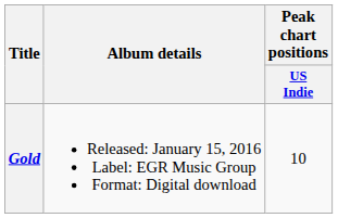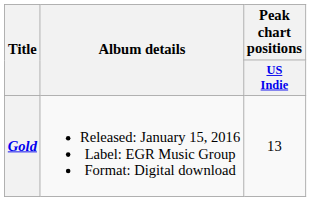 <table class="wikitable plainrowheaders" style="text-align:center;">
 <tr>
 <th scope="col" rowspan="2">Title</th>
 <th scope="col" rowspan="2">Album details</th>
 <th scope="col" colspan="1">Peak chart positions</th>
 </tr>
 <tr>
 <th scope="col" style="width:3em;font-size:85%;"><a href='#'>US<br>Indie</a><br></th>
 </tr>
 <tr>
 <th scope="row"><em><a href='#'>Gold</a></em></th>
 <td><br><ul><li>Released: January 15, 2016</li><li>Label: EGR Music Group</li><li>Format: Digital download</li></ul></td>
-<td>10</td>
+<td>13</td>
 </tr>
 </table>
